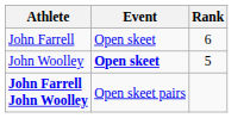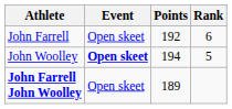 <table class="wikitable" style="font-size:90%;">
 <tr>
 <th>Athlete</th>
 <th>Event</th>
+<th>Points</th>
 <th>Rank</th>
 </tr>
 <tr align=center>
 <td align=left><a href='#'>John Farrell</a></td>
 <td align=left><a href='#'>Open skeet</a></td>
+<td>192</td>
 <td>6</td>
 </tr>
 <tr align=center>
 <td align=left><a href='#'>John Woolley</a></td>
 <td align=left><strong><a href='#'>Open skeet</a></strong></td>
+<td>194</td>
 <td>5</td>
 </tr>
 <tr align=center>
 <td align=left><strong><a href='#'>John Farrell</a><br><a href='#'>John Woolley</a></strong></td>
-<td align=left><a href='#'>Open skeet pairs</a></td>
+<td align=left><a href='#'>Open skeet</a></td>
+<td>189</td>
 <td></td>
 </tr>
 </table>
